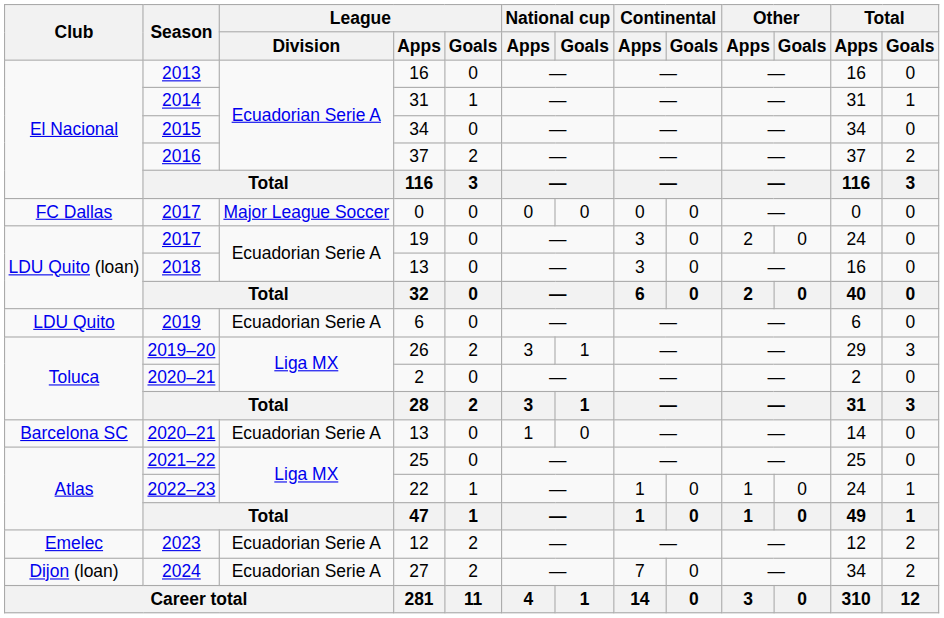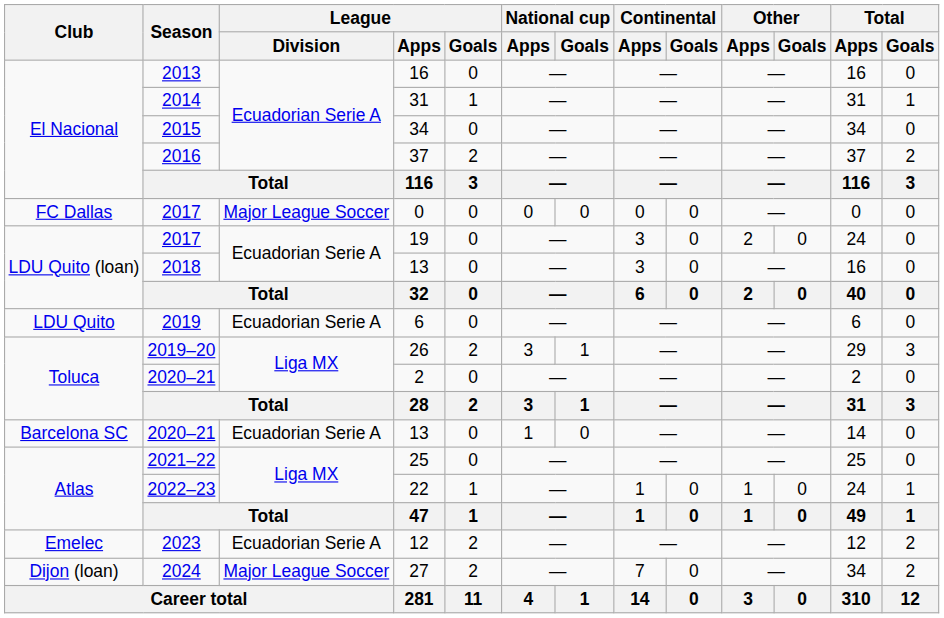 <table class=wikitable style=text-align:center>
 <tr>
 <th rowspan="2">Club</th>
 <th rowspan="2">Season</th>
 <th colspan="3">League</th>
 <th colspan="2">National cup</th>
 <th colspan="2">Continental</th>
 <th colspan="2">Other</th>
 <th colspan="2">Total</th>
 </tr>
 <tr>
 <th>Division</th>
 <th>Apps</th>
 <th>Goals</th>
 <th>Apps</th>
 <th>Goals</th>
 <th>Apps</th>
 <th>Goals</th>
 <th>Apps</th>
 <th>Goals</th>
 <th>Apps</th>
 <th>Goals</th>
 </tr>
 <tr>
 <td rowspan="5"><a href='#'>El Nacional</a></td>
 <td><a href='#'>2013</a></td>
 <td rowspan="4"><a href='#'>Ecuadorian Serie A</a></td>
 <td>16</td>
 <td>0</td>
 <td colspan="2">—</td>
 <td colspan="2">—</td>
 <td colspan="2">—</td>
 <td>16</td>
 <td>0</td>
 </tr>
 <tr>
 <td><a href='#'>2014</a></td>
 <td>31</td>
 <td>1</td>
 <td colspan="2">—</td>
 <td colspan="2">—</td>
 <td colspan="2">—</td>
 <td>31</td>
 <td>1</td>
 </tr>
 <tr>
 <td><a href='#'>2015</a></td>
 <td>34</td>
 <td>0</td>
 <td colspan="2">—</td>
 <td colspan="2">—</td>
 <td colspan="2">—</td>
 <td>34</td>
 <td>0</td>
 </tr>
 <tr>
 <td><a href='#'>2016</a></td>
 <td>37</td>
 <td>2</td>
 <td colspan="2">—</td>
 <td colspan="2">—</td>
 <td colspan="2">—</td>
 <td>37</td>
 <td>2</td>
 </tr>
 <tr>
 <th colspan="2">Total</th>
 <th>116</th>
 <th>3</th>
 <th colspan="2">—</th>
 <th colspan="2">—</th>
 <th colspan="2">—</th>
 <th>116</th>
 <th>3</th>
 </tr>
 <tr>
 <td><a href='#'>FC Dallas</a></td>
 <td><a href='#'>2017</a></td>
 <td><a href='#'>Major League Soccer</a></td>
 <td>0</td>
 <td>0</td>
 <td>0</td>
 <td>0</td>
 <td>0</td>
 <td>0</td>
 <td colspan="2">—</td>
 <td>0</td>
 <td>0</td>
 </tr>
 <tr>
 <td rowspan="3"><a href='#'>LDU Quito</a> (loan)</td>
 <td><a href='#'>2017</a></td>
 <td rowspan="2">Ecuadorian Serie A</td>
 <td>19</td>
 <td>0</td>
 <td colspan="2">—</td>
 <td>3</td>
 <td>0</td>
 <td>2</td>
 <td>0</td>
 <td>24</td>
 <td>0</td>
 </tr>
 <tr>
 <td><a href='#'>2018</a></td>
 <td>13</td>
 <td>0</td>
 <td colspan="2">—</td>
 <td>3</td>
 <td>0</td>
 <td colspan="2">—</td>
 <td>16</td>
 <td>0</td>
 </tr>
 <tr>
 <th colspan="2">Total</th>
 <th>32</th>
 <th>0</th>
 <th colspan="2">—</th>
 <th>6</th>
 <th>0</th>
 <th>2</th>
 <th>0</th>
 <th>40</th>
 <th>0</th>
 </tr>
 <tr>
 <td><a href='#'>LDU Quito</a></td>
 <td><a href='#'>2019</a></td>
 <td>Ecuadorian Serie A</td>
 <td>6</td>
 <td>0</td>
 <td colspan="2">—</td>
 <td colspan="2">—</td>
 <td colspan="2">—</td>
 <td>6</td>
 <td>0</td>
 </tr>
 <tr>
 <td rowspan="3"><a href='#'>Toluca</a></td>
 <td><a href='#'>2019–20</a></td>
 <td rowspan="2"><a href='#'>Liga MX</a></td>
 <td>26</td>
 <td>2</td>
 <td>3</td>
 <td>1</td>
 <td colspan="2">—</td>
 <td colspan="2">—</td>
 <td>29</td>
 <td>3</td>
 </tr>
 <tr>
 <td><a href='#'>2020–21</a></td>
 <td>2</td>
 <td>0</td>
 <td colspan="2">—</td>
 <td colspan="2">—</td>
 <td colspan="2">—</td>
 <td>2</td>
 <td>0</td>
 </tr>
 <tr>
 <th colspan="2">Total</th>
 <th>28</th>
 <th>2</th>
 <th>3</th>
 <th>1</th>
 <th colspan="2">—</th>
 <th colspan="2">—</th>
 <th>31</th>
 <th>3</th>
 </tr>
 <tr>
 <td><a href='#'>Barcelona SC</a></td>
 <td><a href='#'>2020–21</a></td>
 <td>Ecuadorian Serie A</td>
 <td>13</td>
 <td>0</td>
 <td>1</td>
 <td>0</td>
 <td colspan="2">—</td>
 <td colspan="2">—</td>
 <td>14</td>
 <td>0</td>
 </tr>
 <tr>
 <td rowspan="3"><a href='#'>Atlas</a></td>
 <td><a href='#'>2021–22</a></td>
 <td rowspan="2"><a href='#'>Liga MX</a></td>
 <td>25</td>
 <td>0</td>
 <td colspan="2">—</td>
 <td colspan="2">—</td>
 <td colspan="2">—</td>
 <td>25</td>
 <td>0</td>
 </tr>
 <tr>
 <td><a href='#'>2022–23</a></td>
 <td>22</td>
 <td>1</td>
 <td colspan="2">—</td>
 <td>1</td>
 <td>0</td>
 <td>1</td>
 <td>0</td>
 <td>24</td>
 <td>1</td>
 </tr>
 <tr>
 <th colspan="2">Total</th>
 <th>47</th>
 <th>1</th>
 <th colspan="2">—</th>
 <th>1</th>
 <th>0</th>
 <th>1</th>
 <th>0</th>
 <th>49</th>
 <th>1</th>
 </tr>
 <tr>
 <td><a href='#'>Emelec</a></td>
 <td><a href='#'>2023</a></td>
 <td>Ecuadorian Serie A</td>
 <td>12</td>
 <td>2</td>
 <td colspan="2">—</td>
 <td colspan="2">—</td>
 <td colspan="2">—</td>
 <td>12</td>
 <td>2</td>
 </tr>
 <tr>
 <td><a href='#'>Dijon</a> (loan)</td>
 <td><a href='#'>2024</a></td>
-<td>Ecuadorian Serie A</td>
+<td><a href='#'>Major League Soccer</a></td>
 <td>27</td>
 <td>2</td>
 <td colspan="2">—</td>
 <td>7</td>
 <td>0</td>
 <td colspan="2">—</td>
 <td>34</td>
 <td>2</td>
 </tr>
 <tr>
 <th colspan="3">Career total</th>
 <th>281</th>
 <th>11</th>
 <th>4</th>
 <th>1</th>
 <th>14</th>
 <th>0</th>
 <th>3</th>
 <th>0</th>
 <th>310</th>
 <th>12</th>
 </tr>
 </table>
